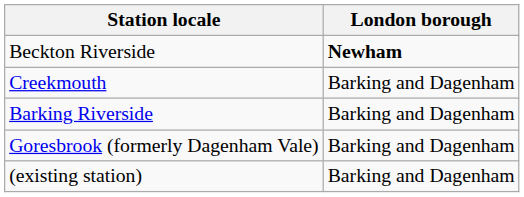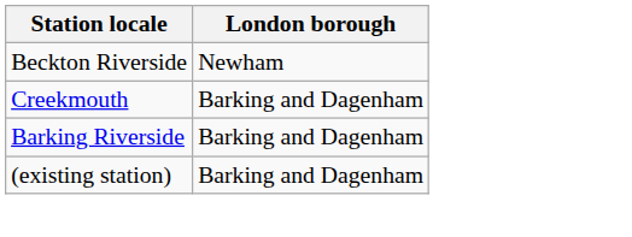 <table class="wikitable">
 <tr>
 <th>Station locale</th>
 <th>London borough</th>
 </tr>
 <tr>
 <td>Beckton Riverside</td>
-<td><strong>Newham</strong></td>
+<td>Newham</td>
 </tr>
 <tr>
 <td><a href='#'>Creekmouth</a></td>
 <td>Barking and Dagenham</td>
 </tr>
 <tr>
 <td><a href='#'>Barking Riverside</a></td>
 <td>Barking and Dagenham</td>
 </tr>
 <tr>
-<td><a href='#'>Goresbrook</a> (formerly Dagenham Vale)</td>
-<td>Barking and Dagenham</td>
-</tr>
-<tr>
 <td>  (existing station)</td>
 <td>Barking and Dagenham</td>
 </tr>
 </table>
